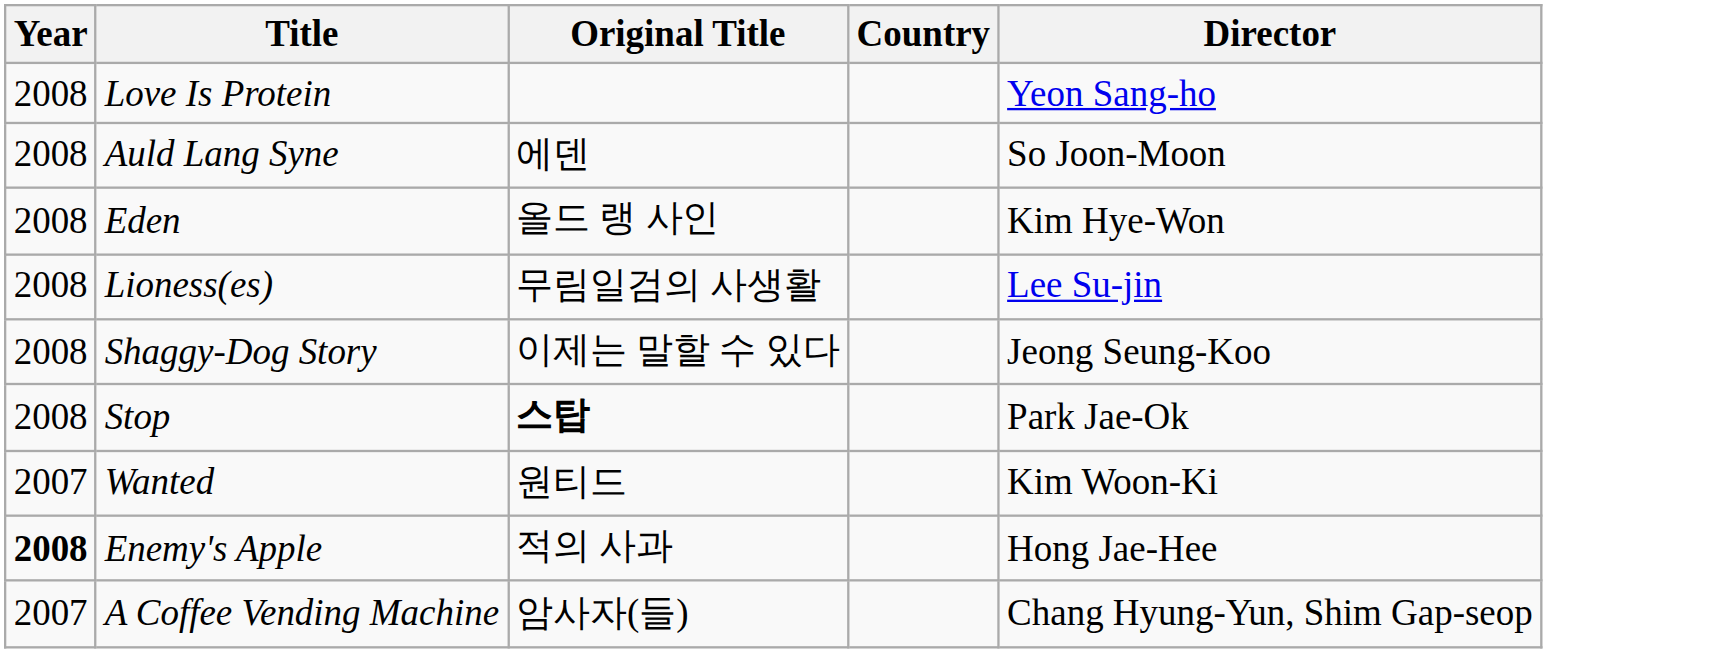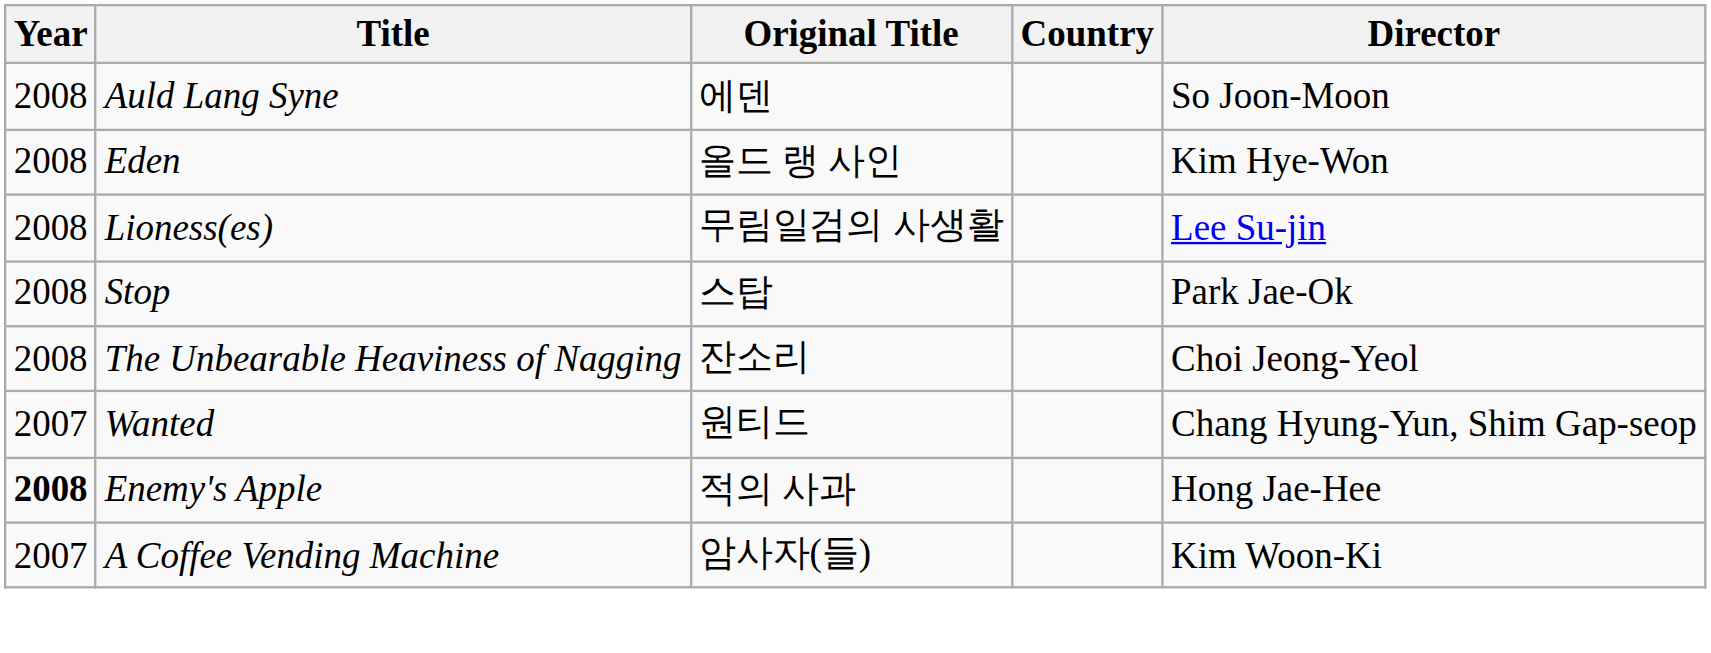 <table class="wikitable">
 <tr>
 <th>Year</th>
 <th>Title</th>
 <th>Original Title</th>
 <th>Country</th>
 <th>Director</th>
-</tr>
-<tr>
-<td>2008</td>
-<td><em>Love Is Protein</em></td>
-<td></td>
-<td></td>
-<td><a href='#'>Yeon Sang-ho</a></td>
 </tr>
 <tr>
 <td>2008</td>
 <td><em>Auld Lang Syne</em></td>
 <td>에덴</td>
 <td></td>
 <td>So Joon-Moon</td>
 </tr>
 <tr>
 <td>2008</td>
 <td><em>Eden</em></td>
 <td>올드 랭 사인</td>
 <td></td>
 <td>Kim Hye-Won</td>
 </tr>
 <tr>
 <td>2008</td>
 <td><em>Lioness(es)</em></td>
 <td>무림일검의 사생활</td>
 <td></td>
 <td><a href='#'>Lee Su-jin</a></td>
 </tr>
 <tr>
 <td>2008</td>
-<td><em>Shaggy-Dog Story</em></td>
-<td>이제는 말할 수 있다</td>
+<td><em>Stop</em></td>
+<td>스탑</td>
 <td></td>
-<td>Jeong Seung-Koo</td>
+<td>Park Jae-Ok</td>
 </tr>
 <tr>
 <td>2008</td>
-<td><em>Stop</em></td>
-<td><strong>스탑</strong></td>
+<td><em>The Unbearable Heaviness of Nagging</em></td>
+<td>잔소리</td>
 <td></td>
-<td>Park Jae-Ok</td>
+<td>Choi Jeong-Yeol</td>
 </tr>
 <tr>
 <td>2007</td>
 <td><em>Wanted</em></td>
 <td>원티드</td>
 <td></td>
-<td>Kim Woon-Ki</td>
+<td>Chang Hyung-Yun, Shim Gap-seop</td>
 </tr>
 <tr>
 <td><strong>2008</strong></td>
 <td><em>Enemy's Apple</em></td>
 <td>적의 사과</td>
 <td></td>
 <td>Hong Jae-Hee</td>
 </tr>
 <tr>
 <td>2007</td>
 <td><em>A Coffee Vending Machine</em></td>
 <td>암사자(들)</td>
 <td></td>
-<td>Chang Hyung-Yun, Shim Gap-seop</td>
+<td>Kim Woon-Ki</td>
 </tr>
 </table>
